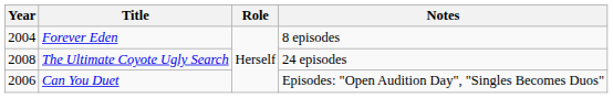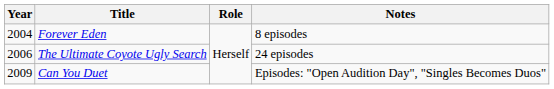 <table class="wikitable">
 <tr>
 <th>Year</th>
 <th>Title</th>
 <th>Role</th>
 <th>Notes</th>
 </tr>
 <tr>
 <td>2004</td>
 <td><em><a href='#'>Forever Eden</a></em></td>
 <td rowspan="3">Herself</td>
 <td>8 episodes</td>
 </tr>
 <tr>
-<td>2008</td>
+<td>2006</td>
 <td><em><a href='#'>The Ultimate Coyote Ugly Search</a></em></td>
 <td>24 episodes</td>
 </tr>
 <tr>
-<td>2006</td>
+<td>2009</td>
 <td><em><a href='#'>Can You Duet</a></em></td>
 <td>Episodes: "Open Audition Day", "Singles Becomes Duos"</td>
 </tr>
 </table>
